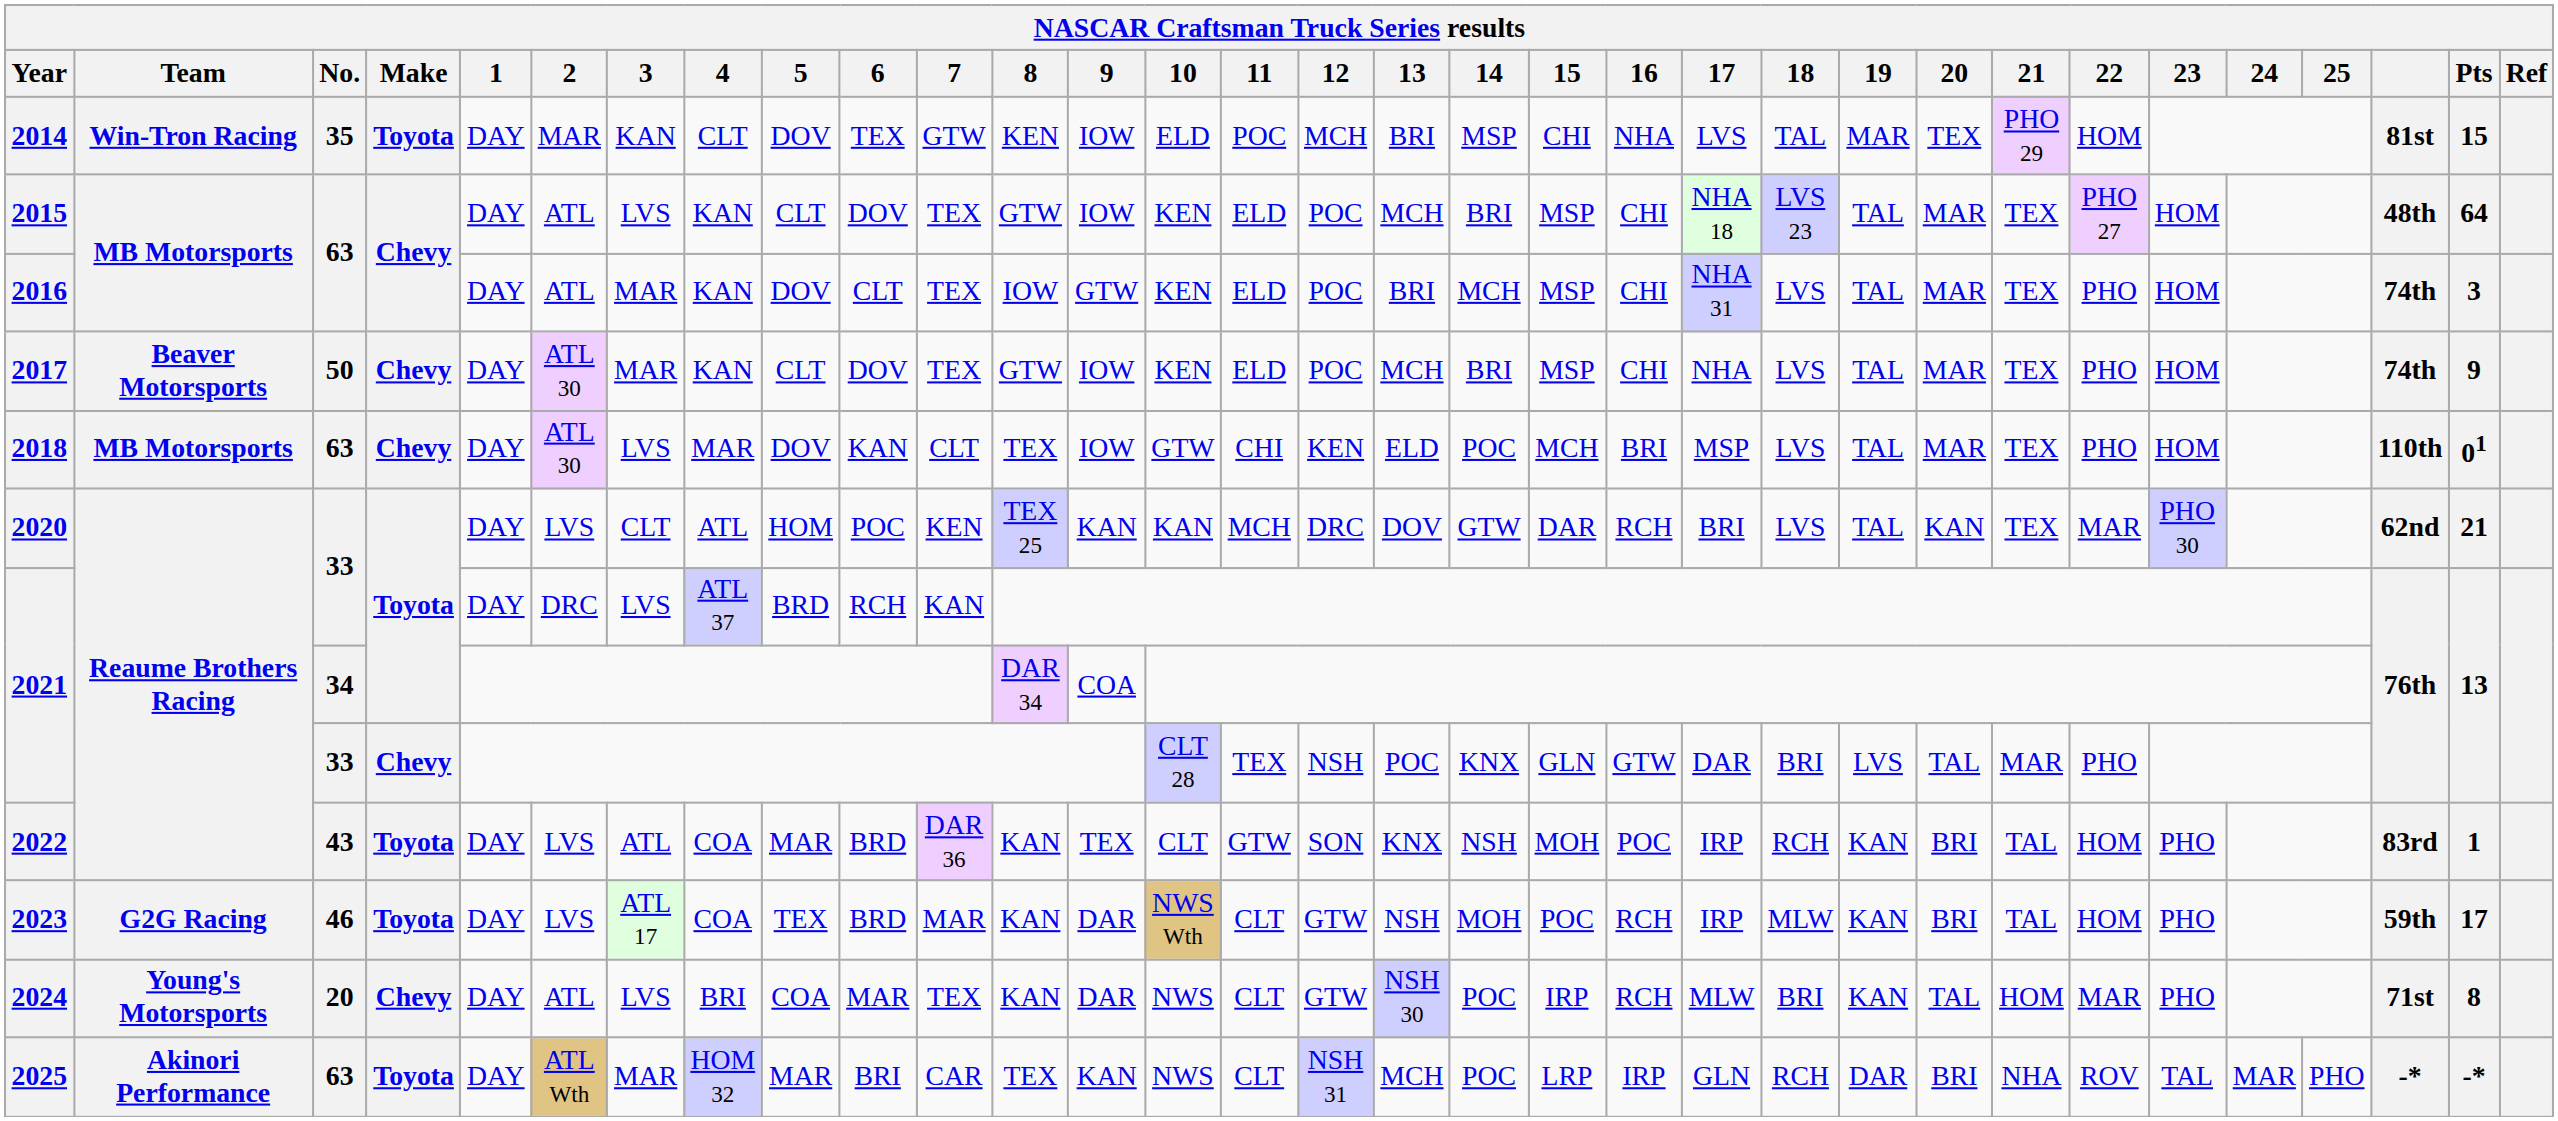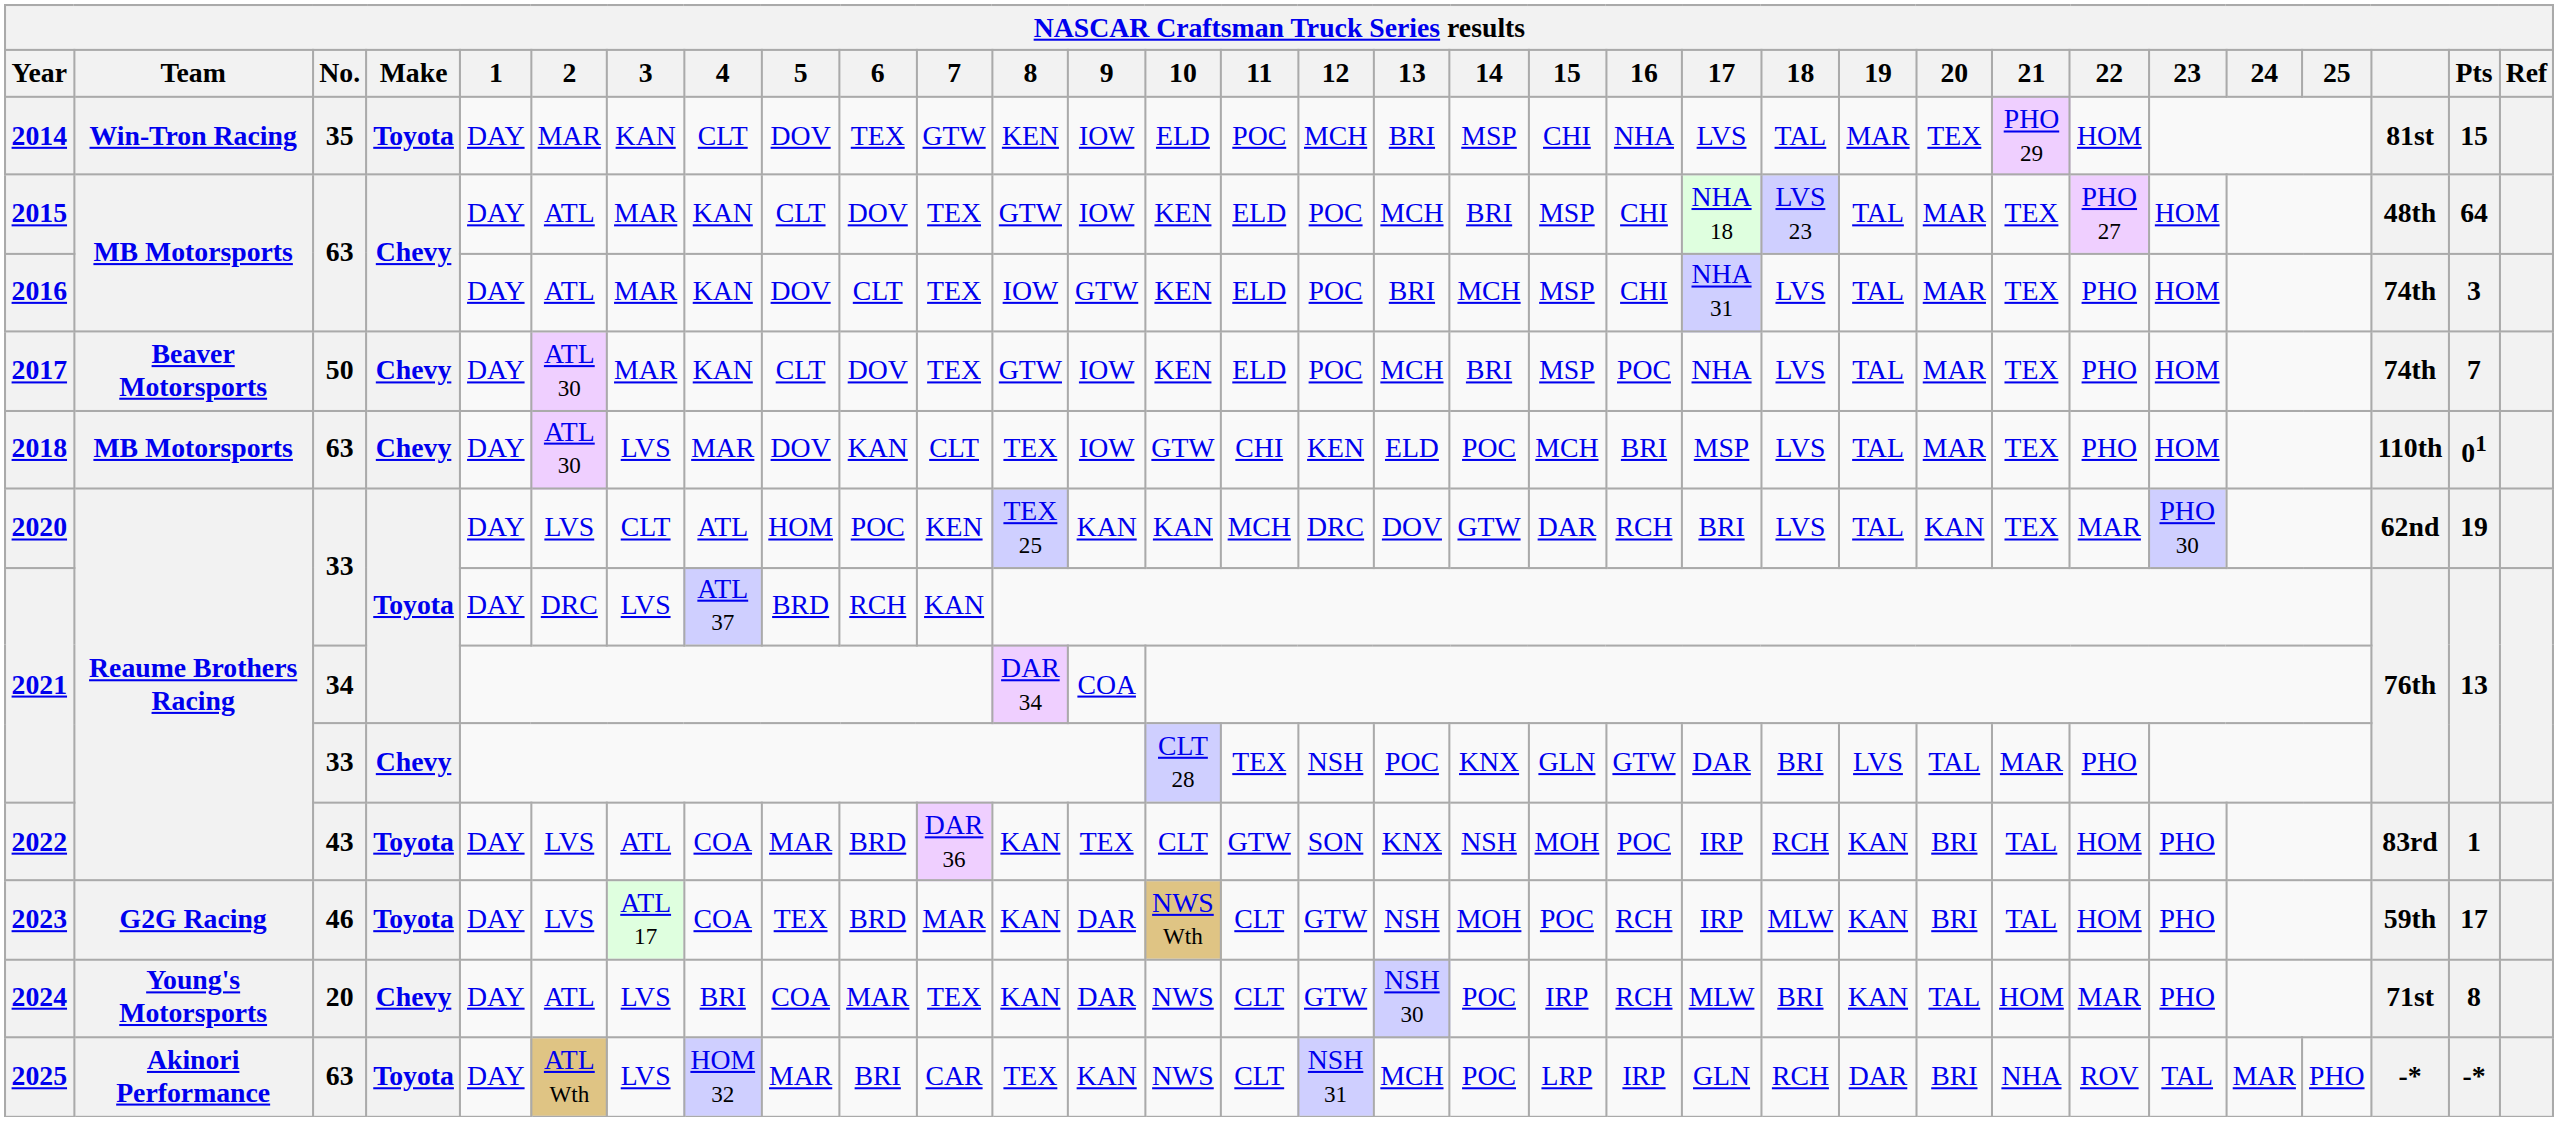 <table class="wikitable" style="text-align:center; font-size:85%">
 <tr>
 <th colspan=32><a href='#'>NASCAR Craftsman Truck Series</a> results</th>
 </tr>
 <tr>
 <th>Year</th>
 <th>Team</th>
 <th>No.</th>
 <th>Make</th>
 <th>1</th>
 <th>2</th>
 <th>3</th>
 <th>4</th>
 <th>5</th>
 <th>6</th>
 <th>7</th>
 <th>8</th>
 <th>9</th>
 <th>10</th>
 <th>11</th>
 <th>12</th>
 <th>13</th>
 <th>14</th>
 <th>15</th>
 <th>16</th>
 <th>17</th>
 <th>18</th>
 <th>19</th>
 <th>20</th>
 <th>21</th>
 <th>22</th>
 <th>23</th>
 <th>24</th>
 <th>25</th>
 <th></th>
 <th>Pts</th>
 <th>Ref</th>
 </tr>
 <tr>
 <th><a href='#'>2014</a></th>
 <th><a href='#'>Win-Tron Racing</a></th>
 <th>35</th>
 <th><a href='#'>Toyota</a></th>
 <td><a href='#'>DAY</a></td>
 <td><a href='#'>MAR</a></td>
 <td><a href='#'>KAN</a></td>
 <td><a href='#'>CLT</a></td>
 <td><a href='#'>DOV</a></td>
 <td><a href='#'>TEX</a></td>
 <td><a href='#'>GTW</a></td>
 <td><a href='#'>KEN</a></td>
 <td><a href='#'>IOW</a></td>
 <td><a href='#'>ELD</a></td>
 <td><a href='#'>POC</a></td>
 <td><a href='#'>MCH</a></td>
 <td><a href='#'>BRI</a></td>
 <td><a href='#'>MSP</a></td>
 <td><a href='#'>CHI</a></td>
 <td><a href='#'>NHA</a></td>
 <td><a href='#'>LVS</a></td>
 <td><a href='#'>TAL</a></td>
 <td><a href='#'>MAR</a></td>
 <td><a href='#'>TEX</a></td>
 <td style="background:#EFCFFF;"><a href='#'>PHO</a><br><small>29</small></td>
 <td><a href='#'>HOM</a></td>
 <td colspan=3></td>
 <th>81st</th>
 <th>15</th>
 <th></th>
 </tr>
 <tr>
 <th><a href='#'>2015</a></th>
 <th rowspan=2><a href='#'>MB Motorsports</a></th>
 <th rowspan=2>63</th>
 <th rowspan=2><a href='#'>Chevy</a></th>
 <td><a href='#'>DAY</a></td>
 <td><a href='#'>ATL</a></td>
-<td><a href='#'>LVS</a></td>
+<td><a href='#'>MAR</a></td>
 <td><a href='#'>KAN</a></td>
 <td><a href='#'>CLT</a></td>
 <td><a href='#'>DOV</a></td>
 <td><a href='#'>TEX</a></td>
 <td><a href='#'>GTW</a></td>
 <td><a href='#'>IOW</a></td>
 <td><a href='#'>KEN</a></td>
 <td><a href='#'>ELD</a></td>
 <td><a href='#'>POC</a></td>
 <td><a href='#'>MCH</a></td>
 <td><a href='#'>BRI</a></td>
 <td><a href='#'>MSP</a></td>
 <td><a href='#'>CHI</a></td>
 <td style="background:#DFFFDF;"><a href='#'>NHA</a><br><small>18</small></td>
 <td style="background:#CFCFFF;"><a href='#'>LVS</a><br><small>23</small></td>
 <td><a href='#'>TAL</a></td>
 <td><a href='#'>MAR</a></td>
 <td><a href='#'>TEX</a></td>
 <td style="background:#EFCFFF;"><a href='#'>PHO</a><br><small>27</small></td>
 <td><a href='#'>HOM</a></td>
 <td colspan=2></td>
 <th>48th</th>
 <th>64</th>
 <th></th>
 </tr>
 <tr>
 <th><a href='#'>2016</a></th>
 <td><a href='#'>DAY</a></td>
 <td><a href='#'>ATL</a></td>
 <td><a href='#'>MAR</a></td>
 <td><a href='#'>KAN</a></td>
 <td><a href='#'>DOV</a></td>
 <td><a href='#'>CLT</a></td>
 <td><a href='#'>TEX</a></td>
 <td><a href='#'>IOW</a></td>
 <td><a href='#'>GTW</a></td>
 <td><a href='#'>KEN</a></td>
 <td><a href='#'>ELD</a></td>
 <td><a href='#'>POC</a></td>
 <td><a href='#'>BRI</a></td>
 <td><a href='#'>MCH</a></td>
 <td><a href='#'>MSP</a></td>
 <td><a href='#'>CHI</a></td>
 <td style="background:#CFCFFF;"><a href='#'>NHA</a><br><small>31</small></td>
 <td><a href='#'>LVS</a></td>
 <td><a href='#'>TAL</a></td>
 <td><a href='#'>MAR</a></td>
 <td><a href='#'>TEX</a></td>
 <td><a href='#'>PHO</a></td>
 <td><a href='#'>HOM</a></td>
 <td colspan=2></td>
 <th>74th</th>
 <th>3</th>
 <th></th>
 </tr>
 <tr>
 <th><a href='#'>2017</a></th>
 <th><a href='#'>Beaver Motorsports</a></th>
 <th>50</th>
 <th><a href='#'>Chevy</a></th>
 <td><a href='#'>DAY</a></td>
 <td style="background:#EFCFFF;"><a href='#'>ATL</a><br><small>30</small></td>
 <td><a href='#'>MAR</a></td>
 <td><a href='#'>KAN</a></td>
 <td><a href='#'>CLT</a></td>
 <td><a href='#'>DOV</a></td>
 <td><a href='#'>TEX</a></td>
 <td><a href='#'>GTW</a></td>
 <td><a href='#'>IOW</a></td>
 <td><a href='#'>KEN</a></td>
 <td><a href='#'>ELD</a></td>
 <td><a href='#'>POC</a></td>
 <td><a href='#'>MCH</a></td>
 <td><a href='#'>BRI</a></td>
 <td><a href='#'>MSP</a></td>
-<td><a href='#'>CHI</a></td>
+<td><a href='#'>POC</a></td>
 <td><a href='#'>NHA</a></td>
 <td><a href='#'>LVS</a></td>
 <td><a href='#'>TAL</a></td>
 <td><a href='#'>MAR</a></td>
 <td><a href='#'>TEX</a></td>
 <td><a href='#'>PHO</a></td>
 <td><a href='#'>HOM</a></td>
 <td colspan=2></td>
 <th>74th</th>
-<th>9</th>
+<th>7</th>
 <th></th>
 </tr>
 <tr>
 <th><a href='#'>2018</a></th>
 <th><a href='#'>MB Motorsports</a></th>
 <th>63</th>
 <th><a href='#'>Chevy</a></th>
 <td><a href='#'>DAY</a></td>
 <td style="background:#EFCFFF;"><a href='#'>ATL</a><br><small>30</small></td>
 <td><a href='#'>LVS</a></td>
 <td><a href='#'>MAR</a></td>
 <td><a href='#'>DOV</a></td>
 <td><a href='#'>KAN</a></td>
 <td><a href='#'>CLT</a></td>
 <td><a href='#'>TEX</a></td>
 <td><a href='#'>IOW</a></td>
 <td><a href='#'>GTW</a></td>
 <td><a href='#'>CHI</a></td>
 <td><a href='#'>KEN</a></td>
 <td><a href='#'>ELD</a></td>
 <td><a href='#'>POC</a></td>
 <td><a href='#'>MCH</a></td>
 <td><a href='#'>BRI</a></td>
 <td><a href='#'>MSP</a></td>
 <td><a href='#'>LVS</a></td>
 <td><a href='#'>TAL</a></td>
 <td><a href='#'>MAR</a></td>
 <td><a href='#'>TEX</a></td>
 <td><a href='#'>PHO</a></td>
 <td><a href='#'>HOM</a></td>
 <td colspan=2></td>
 <th>110th</th>
 <th>0<sup>1</sup></th>
 <th></th>
 </tr>
 <tr>
 <th><a href='#'>2020</a></th>
 <th rowspan=5><a href='#'>Reaume Brothers Racing</a></th>
 <th rowspan=2>33</th>
 <th rowspan=3><a href='#'>Toyota</a></th>
 <td><a href='#'>DAY</a></td>
 <td><a href='#'>LVS</a></td>
 <td><a href='#'>CLT</a></td>
 <td><a href='#'>ATL</a></td>
 <td><a href='#'>HOM</a></td>
 <td><a href='#'>POC</a></td>
 <td><a href='#'>KEN</a></td>
 <td style="background:#CFCFFF;"><a href='#'>TEX</a><br><small>25</small></td>
 <td><a href='#'>KAN</a></td>
 <td><a href='#'>KAN</a></td>
 <td><a href='#'>MCH</a></td>
 <td><a href='#'>DRC</a></td>
 <td><a href='#'>DOV</a></td>
 <td><a href='#'>GTW</a></td>
 <td><a href='#'>DAR</a></td>
 <td><a href='#'>RCH</a></td>
 <td><a href='#'>BRI</a></td>
 <td><a href='#'>LVS</a></td>
 <td><a href='#'>TAL</a></td>
 <td><a href='#'>KAN</a></td>
 <td><a href='#'>TEX</a></td>
 <td><a href='#'>MAR</a></td>
 <td style="background:#CFCFFF;"><a href='#'>PHO</a><br><small>30</small></td>
 <td colspan=2></td>
 <th>62nd</th>
-<th>21</th>
+<th>19</th>
 <th></th>
 </tr>
 <tr>
 <th rowspan=3><a href='#'>2021</a></th>
 <td><a href='#'>DAY</a></td>
 <td><a href='#'>DRC</a></td>
 <td><a href='#'>LVS</a></td>
 <td style="background:#CFCFFF;"><a href='#'>ATL</a><br><small>37</small></td>
 <td><a href='#'>BRD</a></td>
 <td><a href='#'>RCH</a></td>
 <td><a href='#'>KAN</a></td>
 <td colspan=18></td>
 <th rowspan=3>76th</th>
 <th rowspan=3>13</th>
 <th rowspan=3></th>
 </tr>
 <tr>
 <th>34</th>
 <td colspan=7></td>
 <td style="background:#EFCFFF;"><a href='#'>DAR</a><br><small>34</small></td>
 <td><a href='#'>COA</a></td>
 <td colspan=16></td>
 </tr>
 <tr>
 <th>33</th>
 <th><a href='#'>Chevy</a></th>
 <td colspan=9></td>
 <td style="background:#CFCFFF;"><a href='#'>CLT</a><br><small>28</small></td>
 <td><a href='#'>TEX</a></td>
 <td><a href='#'>NSH</a></td>
 <td><a href='#'>POC</a></td>
 <td><a href='#'>KNX</a></td>
 <td><a href='#'>GLN</a></td>
 <td><a href='#'>GTW</a></td>
 <td><a href='#'>DAR</a></td>
 <td><a href='#'>BRI</a></td>
 <td><a href='#'>LVS</a></td>
 <td><a href='#'>TAL</a></td>
 <td><a href='#'>MAR</a></td>
 <td><a href='#'>PHO</a></td>
 <td colspan=3></td>
 </tr>
 <tr>
 <th><a href='#'>2022</a></th>
 <th>43</th>
 <th><a href='#'>Toyota</a></th>
 <td><a href='#'>DAY</a></td>
 <td><a href='#'>LVS</a></td>
 <td><a href='#'>ATL</a></td>
 <td><a href='#'>COA</a></td>
 <td><a href='#'>MAR</a></td>
 <td><a href='#'>BRD</a></td>
 <td style="background:#EFCFFF;"><a href='#'>DAR</a><br><small>36</small></td>
 <td><a href='#'>KAN</a></td>
 <td><a href='#'>TEX</a></td>
 <td><a href='#'>CLT</a></td>
 <td><a href='#'>GTW</a></td>
 <td><a href='#'>SON</a></td>
 <td><a href='#'>KNX</a></td>
 <td><a href='#'>NSH</a></td>
 <td><a href='#'>MOH</a></td>
 <td><a href='#'>POC</a></td>
 <td><a href='#'>IRP</a></td>
 <td><a href='#'>RCH</a></td>
 <td><a href='#'>KAN</a></td>
 <td><a href='#'>BRI</a></td>
 <td><a href='#'>TAL</a></td>
 <td><a href='#'>HOM</a></td>
 <td><a href='#'>PHO</a></td>
 <td colspan=2></td>
 <th>83rd</th>
 <th>1</th>
 <th></th>
 </tr>
 <tr>
 <th><a href='#'>2023</a></th>
 <th><a href='#'>G2G Racing</a></th>
 <th>46</th>
 <th><a href='#'>Toyota</a></th>
 <td><a href='#'>DAY</a></td>
 <td><a href='#'>LVS</a></td>
 <td style="background:#DFFFDF;"><a href='#'>ATL</a><br><small>17</small></td>
 <td><a href='#'>COA</a></td>
 <td><a href='#'>TEX</a></td>
 <td><a href='#'>BRD</a></td>
 <td><a href='#'>MAR</a></td>
 <td><a href='#'>KAN</a></td>
 <td><a href='#'>DAR</a></td>
 <td style="background:#DFC484;"><a href='#'>NWS</a><br><small>Wth</small></td>
 <td><a href='#'>CLT</a></td>
 <td><a href='#'>GTW</a></td>
 <td><a href='#'>NSH</a></td>
 <td><a href='#'>MOH</a></td>
 <td><a href='#'>POC</a></td>
 <td><a href='#'>RCH</a></td>
 <td><a href='#'>IRP</a></td>
 <td><a href='#'>MLW</a></td>
 <td><a href='#'>KAN</a></td>
 <td><a href='#'>BRI</a></td>
 <td><a href='#'>TAL</a></td>
 <td><a href='#'>HOM</a></td>
 <td><a href='#'>PHO</a></td>
 <td colspan=2></td>
 <th>59th</th>
 <th>17</th>
 <th></th>
 </tr>
 <tr>
 <th><a href='#'>2024</a></th>
 <th><a href='#'>Young's Motorsports</a></th>
 <th>20</th>
 <th><a href='#'>Chevy</a></th>
 <td><a href='#'>DAY</a></td>
 <td><a href='#'>ATL</a></td>
 <td><a href='#'>LVS</a></td>
 <td><a href='#'>BRI</a></td>
 <td><a href='#'>COA</a></td>
 <td><a href='#'>MAR</a></td>
 <td><a href='#'>TEX</a></td>
 <td><a href='#'>KAN</a></td>
 <td><a href='#'>DAR</a></td>
 <td><a href='#'>NWS</a></td>
 <td><a href='#'>CLT</a></td>
 <td><a href='#'>GTW</a></td>
 <td style="background:#CFCFFF;"><a href='#'>NSH</a><br><small>30</small></td>
 <td><a href='#'>POC</a></td>
 <td><a href='#'>IRP</a></td>
 <td><a href='#'>RCH</a></td>
 <td><a href='#'>MLW</a></td>
 <td><a href='#'>BRI</a></td>
 <td><a href='#'>KAN</a></td>
 <td><a href='#'>TAL</a></td>
 <td><a href='#'>HOM</a></td>
 <td><a href='#'>MAR</a></td>
 <td><a href='#'>PHO</a></td>
 <td colspan=2></td>
 <th>71st</th>
 <th>8</th>
 <th></th>
 </tr>
 <tr>
 <th><a href='#'>2025</a></th>
 <th><a href='#'>Akinori Performance</a></th>
 <th>63</th>
 <th><a href='#'>Toyota</a></th>
 <td><a href='#'>DAY</a></td>
 <td style="background:#DFC484;"><a href='#'>ATL</a><br><small>Wth</small></td>
-<td><a href='#'>MAR</a></td>
+<td><a href='#'>LVS</a></td>
 <td style="background:#CFCFFF;"><a href='#'>HOM</a><br><small>32</small></td>
 <td><a href='#'>MAR</a></td>
 <td><a href='#'>BRI</a></td>
 <td><a href='#'>CAR</a></td>
 <td><a href='#'>TEX</a></td>
 <td><a href='#'>KAN</a></td>
 <td><a href='#'>NWS</a></td>
 <td><a href='#'>CLT</a></td>
 <td style="background:#CFCFFF;"><a href='#'>NSH</a><br><small>31</small></td>
 <td><a href='#'>MCH</a></td>
 <td><a href='#'>POC</a></td>
 <td><a href='#'>LRP</a></td>
 <td><a href='#'>IRP</a></td>
 <td><a href='#'>GLN</a></td>
 <td><a href='#'>RCH</a></td>
 <td><a href='#'>DAR</a></td>
 <td><a href='#'>BRI</a></td>
 <td><a href='#'>NHA</a></td>
 <td><a href='#'>ROV</a></td>
 <td><a href='#'>TAL</a></td>
 <td><a href='#'>MAR</a></td>
 <td><a href='#'>PHO</a></td>
 <th>-*</th>
 <th>-*</th>
 <th></th>
 </tr>
 </table>
